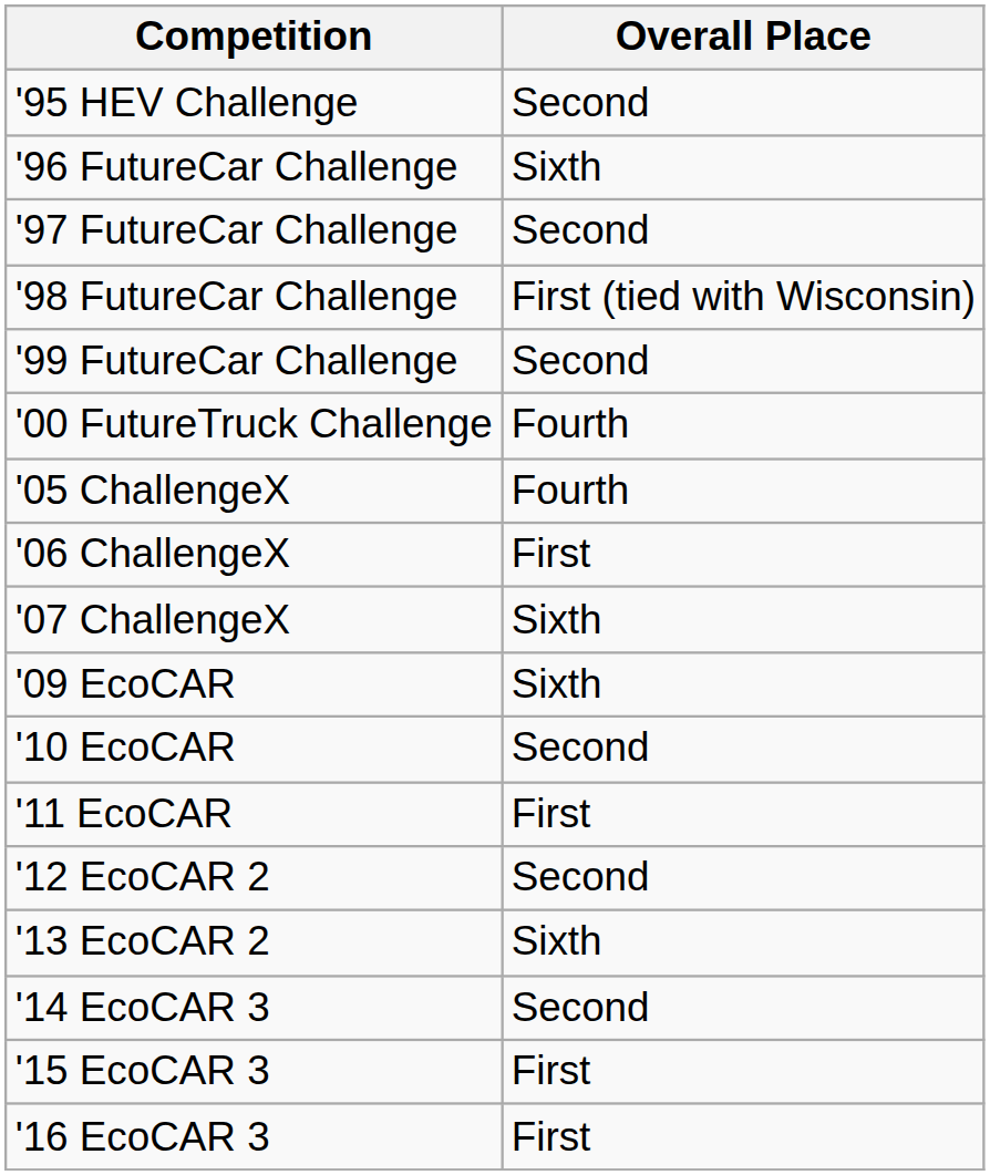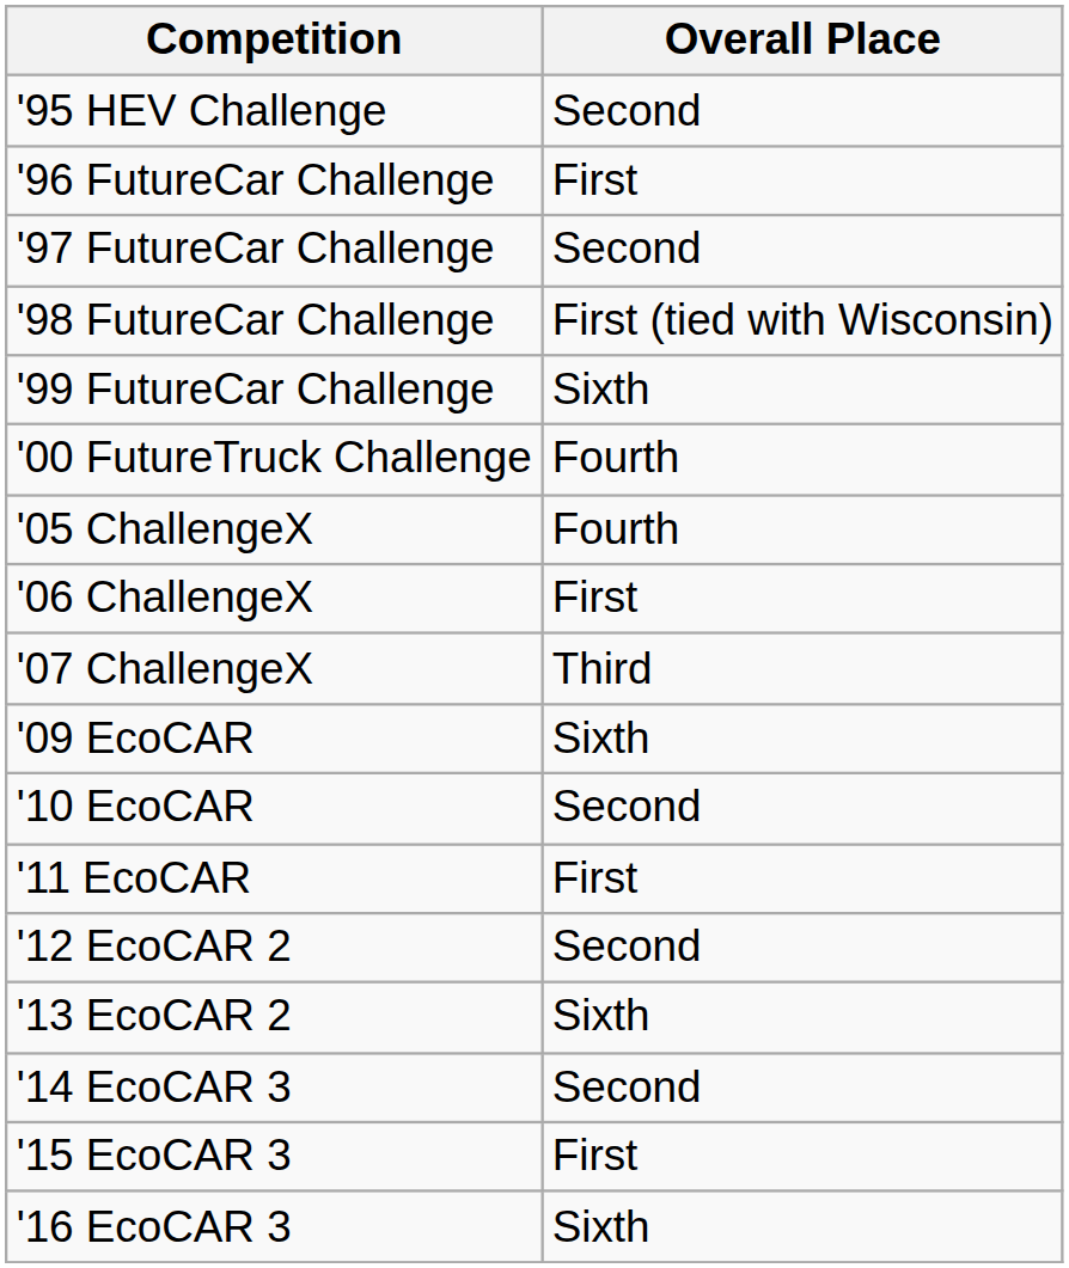 <table class="wikitable">
 <tr>
 <th>Competition</th>
 <th>Overall Place</th>
 </tr>
 <tr>
 <td>'95 HEV Challenge</td>
 <td>Second</td>
 </tr>
 <tr>
 <td>'96 FutureCar Challenge</td>
-<td>Sixth</td>
+<td>First</td>
 </tr>
 <tr>
 <td>'97 FutureCar Challenge</td>
 <td>Second</td>
 </tr>
 <tr>
 <td>'98 FutureCar Challenge</td>
 <td>First (tied with Wisconsin)</td>
 </tr>
 <tr>
 <td>'99 FutureCar Challenge</td>
-<td>Second</td>
+<td>Sixth</td>
 </tr>
 <tr>
 <td>'00 FutureTruck Challenge</td>
 <td>Fourth</td>
 </tr>
 <tr>
 <td>'05 ChallengeX</td>
 <td>Fourth</td>
 </tr>
 <tr>
 <td>'06 ChallengeX</td>
 <td>First</td>
 </tr>
 <tr>
 <td>'07 ChallengeX</td>
-<td>Sixth</td>
+<td>Third</td>
 </tr>
 <tr>
 <td>'09 EcoCAR</td>
 <td>Sixth</td>
 </tr>
 <tr>
 <td>'10 EcoCAR</td>
 <td>Second</td>
 </tr>
 <tr>
 <td>'11 EcoCAR</td>
 <td>First</td>
 </tr>
 <tr>
 <td>'12 EcoCAR 2</td>
 <td>Second</td>
 </tr>
 <tr>
 <td>'13 EcoCAR 2</td>
 <td>Sixth</td>
 </tr>
 <tr>
 <td>'14 EcoCAR 3</td>
 <td>Second</td>
 </tr>
 <tr>
 <td>'15 EcoCAR 3</td>
 <td>First</td>
 </tr>
 <tr>
 <td>'16 EcoCAR 3</td>
-<td>First</td>
+<td>Sixth</td>
 </tr>
 </table>
